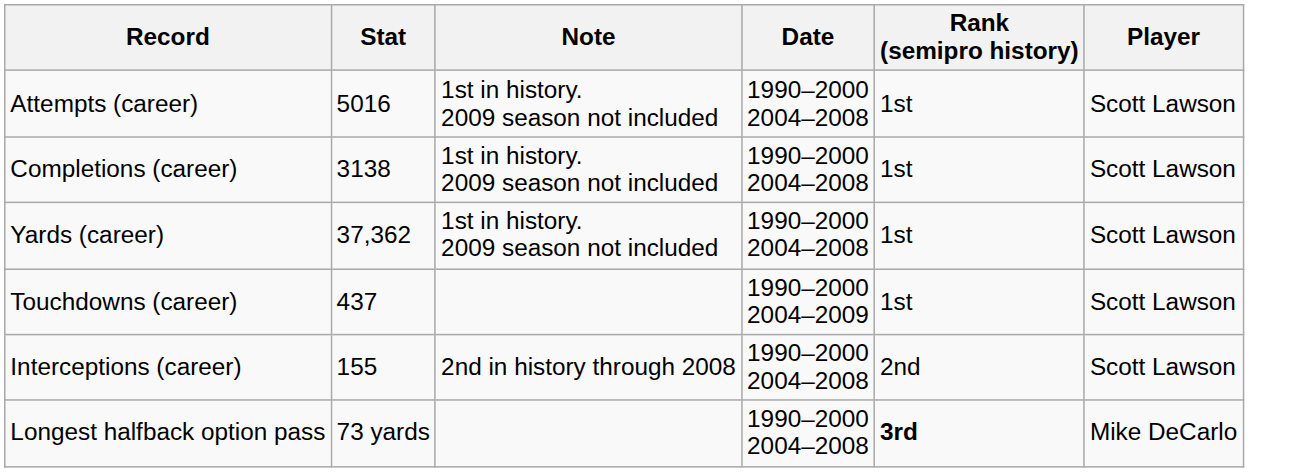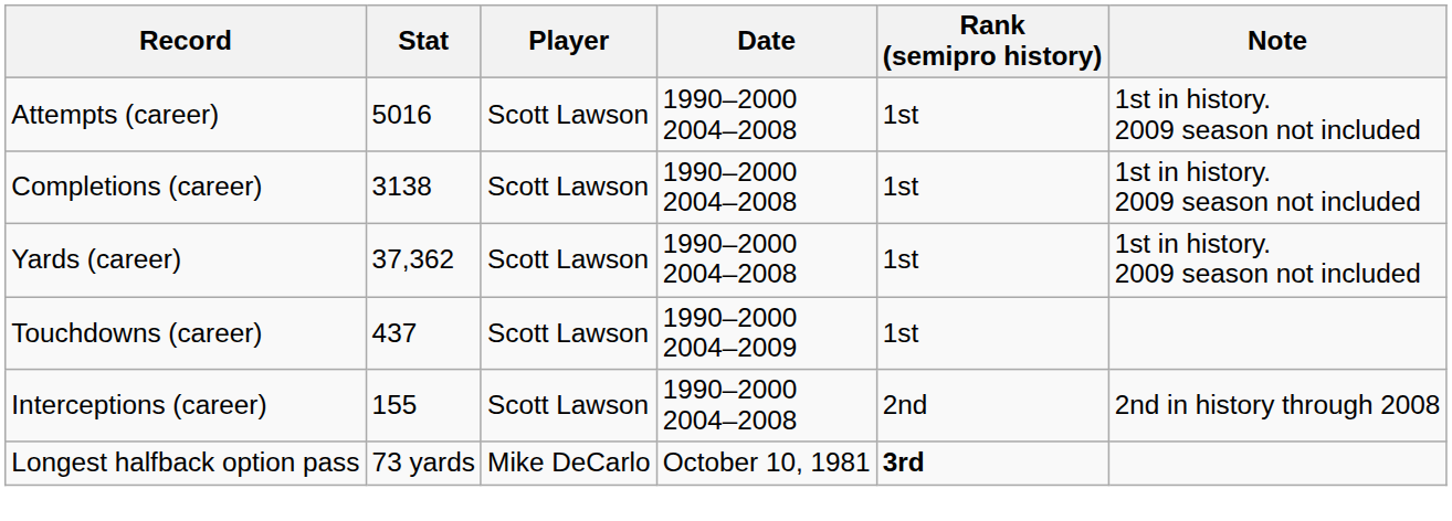 <table class=wikitable>
 <tr>
 <th>Record</th>
 <th>Stat</th>
-<th>Note</th>
+<th>Player</th>
 <th>Date</th>
 <th>Rank<br>(semipro history)</th>
-<th>Player</th>
+<th>Note</th>
 </tr>
 <tr>
 <td>Attempts (career)</td>
 <td>5016</td>
-<td>1st in history.<br>2009 season not included</td>
+<td>Scott Lawson</td>
 <td>1990–2000<br>2004–2008</td>
 <td>1st</td>
-<td>Scott Lawson</td>
+<td>1st in history.<br>2009 season not included</td>
 </tr>
 <tr>
 <td>Completions (career)</td>
 <td>3138</td>
-<td>1st in history.<br>2009 season not included </td>
+<td>Scott Lawson</td>
 <td>1990–2000<br>2004–2008</td>
 <td>1st</td>
-<td>Scott Lawson</td>
+<td>1st in history.<br>2009 season not included </td>
 </tr>
 <tr>
 <td>Yards (career)</td>
 <td>37,362</td>
-<td>1st in history.<br>2009 season not included </td>
+<td>Scott Lawson</td>
 <td>1990–2000<br>2004–2008</td>
 <td>1st</td>
-<td>Scott Lawson</td>
+<td>1st in history.<br>2009 season not included </td>
 </tr>
 <tr>
 <td>Touchdowns (career)</td>
 <td>437</td>
-<td></td>
+<td>Scott Lawson</td>
 <td>1990–2000<br>2004–2009</td>
 <td>1st </td>
-<td>Scott Lawson</td>
+<td></td>
 </tr>
 <tr>
 <td>Interceptions (career)</td>
 <td>155</td>
-<td>2nd in history through 2008 </td>
+<td>Scott Lawson</td>
 <td>1990–2000<br>2004–2008</td>
 <td>2nd</td>
-<td>Scott Lawson</td>
+<td>2nd in history through 2008 </td>
 </tr>
 <tr>
 <td>Longest halfback option pass</td>
 <td>73 yards</td>
+<td>Mike DeCarlo</td>
+<td>October 10, 1981</td>
+<td><strong>3rd </strong></td>
 <td></td>
-<td>1990–2000<br>2004–2008</td>
-<td><strong>3rd </strong></td>
-<td>Mike DeCarlo</td>
 </tr>
 </table>
